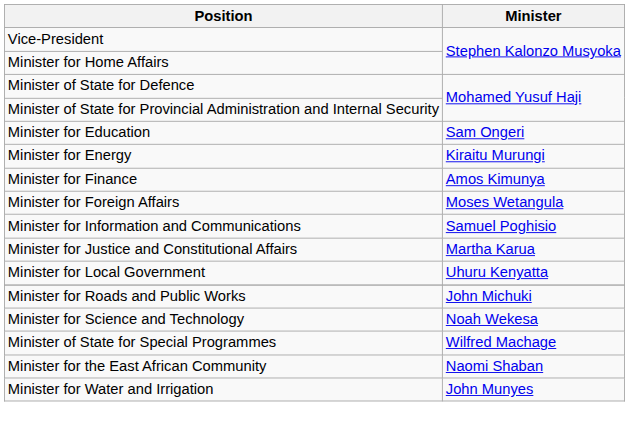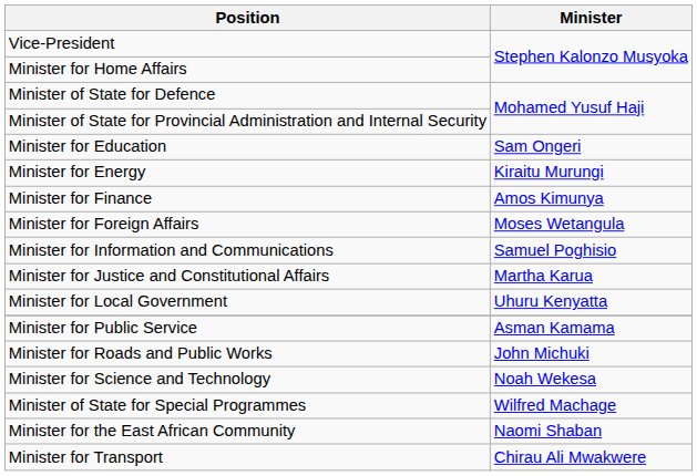 <table class=wikitable>
 <tr>
 <th>Position</th>
 <th>Minister</th>
 </tr>
 <tr>
 <td>Vice-President</td>
 <td rowspan=2><a href='#'>Stephen Kalonzo Musyoka</a></td>
 </tr>
 <tr>
 <td>Minister for Home Affairs</td>
 </tr>
 <tr>
 <td>Minister of State for Defence</td>
 <td rowspan=2><a href='#'>Mohamed Yusuf Haji</a></td>
 </tr>
 <tr>
 <td>Minister of State for Provincial Administration and Internal Security</td>
 </tr>
 <tr>
 <td>Minister for Education</td>
 <td><a href='#'>Sam Ongeri</a></td>
 </tr>
 <tr>
 <td>Minister for Energy</td>
 <td><a href='#'>Kiraitu Murungi</a></td>
 </tr>
 <tr>
 <td>Minister for Finance</td>
 <td><a href='#'>Amos Kimunya</a></td>
 </tr>
 <tr>
 <td>Minister for Foreign Affairs</td>
 <td><a href='#'>Moses Wetangula</a></td>
 </tr>
 <tr>
 <td>Minister for Information and Communications</td>
 <td><a href='#'>Samuel Poghisio</a></td>
 </tr>
 <tr>
 <td>Minister for Justice and Constitutional Affairs</td>
 <td><a href='#'>Martha Karua</a></td>
 </tr>
 <tr>
 <td>Minister for Local Government</td>
 <td><a href='#'>Uhuru Kenyatta</a></td>
 </tr>
 <tr>
 </tr>
 <tr>
+<td>Minister for Public Service</td>
+<td><a href='#'>Asman Kamama</a></td>
+</tr>
+<tr>
 <td>Minister for Roads and Public Works</td>
 <td><a href='#'>John Michuki</a></td>
 </tr>
 <tr>
 <td>Minister for Science and Technology</td>
 <td><a href='#'>Noah Wekesa</a></td>
 </tr>
 <tr>
 <td>Minister of State for Special Programmes</td>
 <td><a href='#'>Wilfred Machage</a></td>
 </tr>
 <tr>
 <td>Minister for the East African Community</td>
 <td><a href='#'>Naomi Shaban</a></td>
 </tr>
 <tr>
-<td>Minister for Water and Irrigation</td>
-<td><a href='#'>John Munyes</a></td>
+<td>Minister for Transport</td>
+<td><a href='#'>Chirau Ali Mwakwere</a></td>
 </tr>
 </table>
